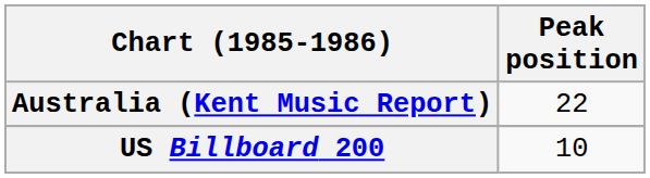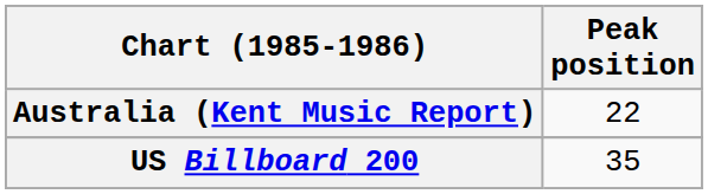 <table class="wikitable sortable plainrowheaders" style="text-align:center">
 <tr>
 <th scope="col">Chart (1985-1986)</th>
 <th scope="col">Peak<br>position</th>
 </tr>
 <tr>
 <th scope="row">Australia (<a href='#'>Kent Music Report</a>)</th>
 <td>22</td>
 </tr>
 <tr>
 </tr>
 <tr>
 </tr>
 <tr>
 </tr>
 <tr>
 </tr>
 <tr>
 </tr>
 <tr>
 </tr>
 <tr>
 </tr>
 <tr>
 </tr>
 <tr>
 <th scope="row">US <a href='#'><em>Billboard</em> 200</a></th>
-<td>10</td>
+<td>35</td>
 </tr>
 </table>
